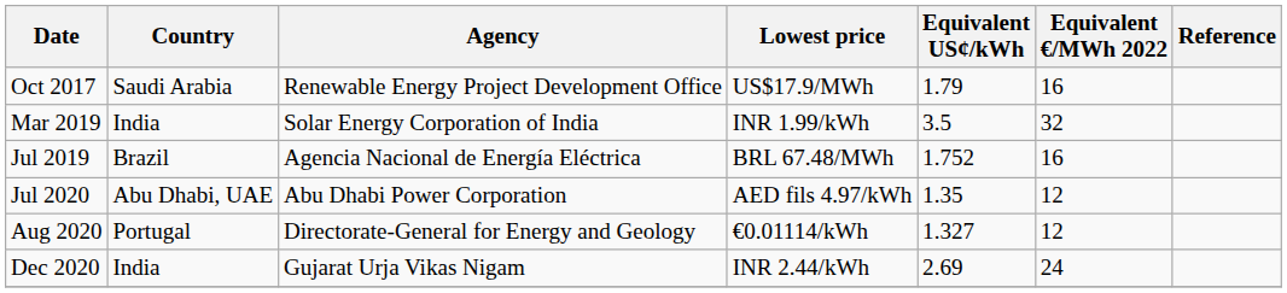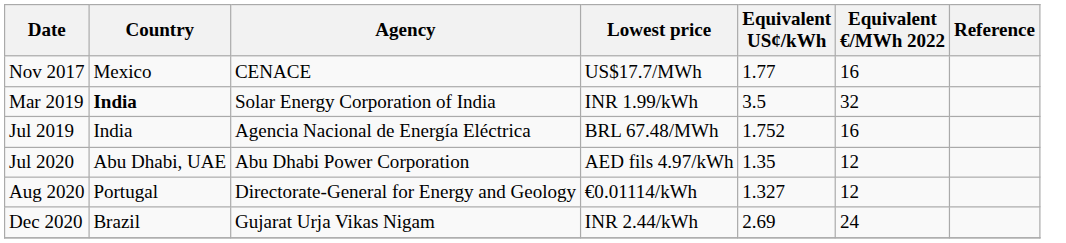 <table class="wikitable sortable">
 <tr>
 <th>Date</th>
 <th>Country</th>
 <th>Agency</th>
 <th>Lowest price</th>
 <th>Equivalent<br>US¢/kWh</th>
 <th>Equivalent<br>€/MWh 2022</th>
 <th>Reference</th>
 </tr>
 <tr>
-<td>Oct 2017</td>
-<td>Saudi Arabia</td>
-<td>Renewable Energy Project Development Office</td>
-<td>US$17.9/MWh</td>
-<td>1.79</td>
+<td>Nov 2017</td>
+<td>Mexico</td>
+<td>CENACE</td>
+<td>US$17.7/MWh</td>
+<td>1.77</td>
 <td>16</td>
 <td></td>
 </tr>
 <tr>
 <td>Mar 2019</td>
-<td>India</td>
+<td><strong>India</strong></td>
 <td>Solar Energy Corporation of India</td>
 <td>INR 1.99/kWh</td>
 <td>3.5</td>
 <td>32</td>
 <td></td>
 </tr>
 <tr>
 <td>Jul 2019</td>
-<td>Brazil</td>
+<td>India</td>
 <td>Agencia Nacional de Energía Eléctrica</td>
 <td>BRL 67.48/MWh</td>
 <td>1.752</td>
 <td>16</td>
 <td></td>
 </tr>
 <tr>
 <td>Jul 2020</td>
 <td>Abu Dhabi, UAE</td>
 <td>Abu Dhabi Power Corporation</td>
 <td>AED fils 4.97/kWh</td>
 <td>1.35</td>
 <td>12</td>
 <td></td>
 </tr>
 <tr>
 <td>Aug 2020</td>
 <td>Portugal</td>
 <td>Directorate-General for Energy and Geology</td>
 <td>€0.01114/kWh</td>
 <td>1.327</td>
 <td>12</td>
 <td></td>
 </tr>
 <tr>
 <td>Dec 2020</td>
-<td>India</td>
+<td>Brazil</td>
 <td>Gujarat Urja Vikas Nigam</td>
 <td>INR 2.44/kWh</td>
 <td>2.69</td>
 <td>24</td>
 <td></td>
 </tr>
 <tr>
 </tr>
 </table>
